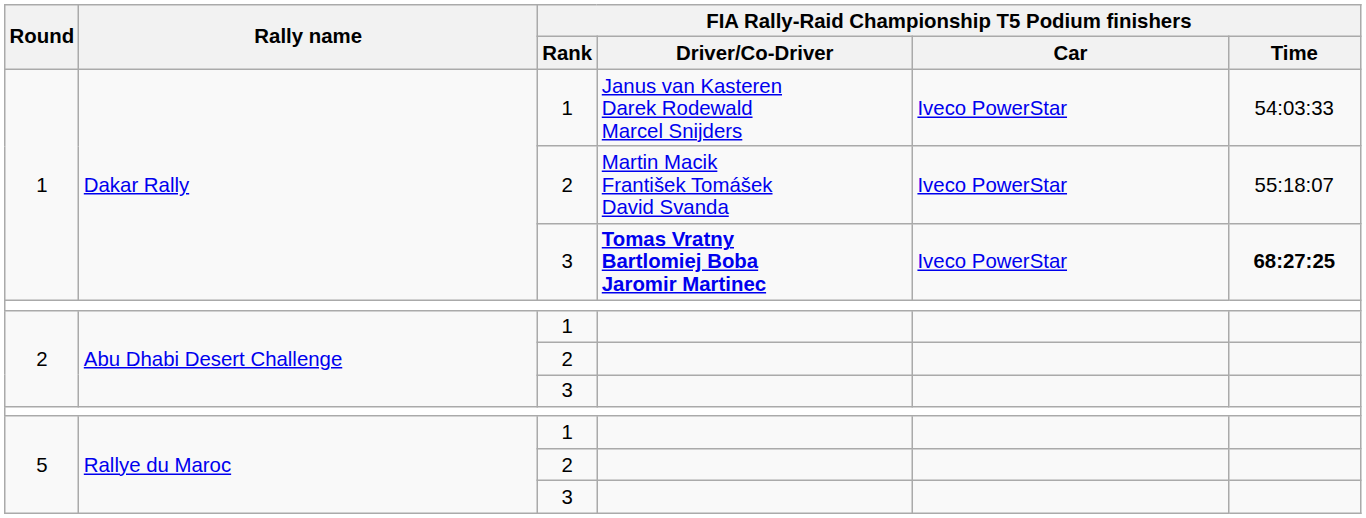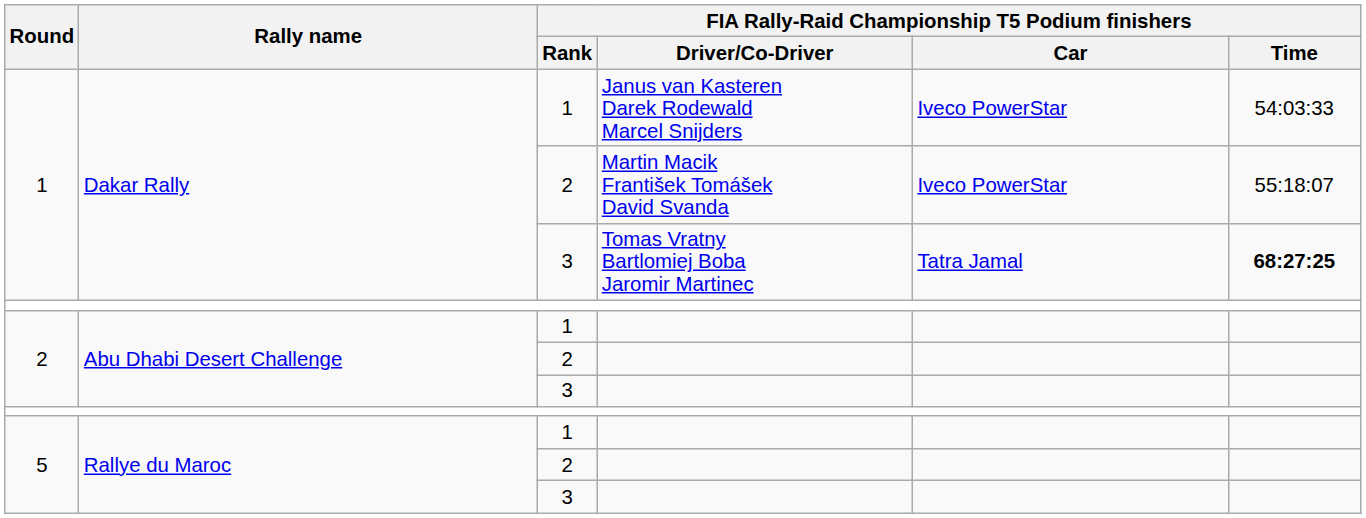 <table class="wikitable" style="font-size:85%;">
 <tr>
 <th rowspan=2>Round</th>
 <th style="width:22em" rowspan=2>Rally name</th>
 <th colspan=4>FIA Rally-Raid Championship T5 Podium finishers</th>
 </tr>
 <tr>
 <th>Rank</th>
 <th style="width:15em">Driver/Co-Driver</th>
 <th style="width:15em">Car</th>
 <th style="width:6em">Time</th>
 </tr>
 <tr>
 <td rowspan=3 align=center>1</td>
 <td rowspan=3> <a href='#'>Dakar Rally</a></td>
 <td align=center>1</td>
 <td> <a href='#'>Janus van Kasteren</a><br> <a href='#'>Darek Rodewald</a><br> <a href='#'>Marcel Snijders</a></td>
 <td><a href='#'>Iveco PowerStar</a></td>
 <td align=center>54:03:33</td>
 </tr>
 <tr>
 <td align=center>2</td>
 <td> <a href='#'>Martin Macik</a><br> <a href='#'>František Tomášek</a><br> <a href='#'>David Svanda</a></td>
 <td><a href='#'>Iveco PowerStar</a></td>
 <td align=center>55:18:07</td>
 </tr>
 <tr>
 <td align=center>3</td>
-<td><strong> <a href='#'>Tomas Vratny</a><br> <a href='#'>Bartlomiej Boba</a><br> <a href='#'>Jaromir Martinec</a></strong></td>
-<td><a href='#'>Iveco PowerStar</a></td>
+<td> <a href='#'>Tomas Vratny</a><br> <a href='#'>Bartlomiej Boba</a><br> <a href='#'>Jaromir Martinec</a></td>
+<td><a href='#'>Tatra Jamal</a></td>
 <td align=center><strong>68:27:25</strong></td>
 </tr>
 <tr style="background:white;">
 <td colspan=6></td>
 </tr>
 <tr>
 <td rowspan=3 align=center>2</td>
 <td rowspan=3> <a href='#'>Abu Dhabi Desert Challenge</a></td>
 <td align=center>1</td>
 <td></td>
 <td></td>
 <td align=center></td>
 </tr>
 <tr>
 <td align=center>2</td>
 <td></td>
 <td></td>
 <td align=center></td>
 </tr>
 <tr>
 <td align=center>3</td>
 <td></td>
 <td></td>
 <td align=center></td>
 </tr>
 <tr style="background:white;">
 <td colspan=6></td>
 </tr>
 <tr>
 <td rowspan="3" align="center">5</td>
 <td rowspan="3"> <a href='#'>Rallye du Maroc</a></td>
 <td align=center>1</td>
 <td></td>
 <td></td>
 <td align=center></td>
 </tr>
 <tr>
 <td align=center>2</td>
 <td></td>
 <td></td>
 <td align=center></td>
 </tr>
 <tr>
 <td align=center>3</td>
 <td></td>
 <td></td>
 <td align=center></td>
 </tr>
 </table>
